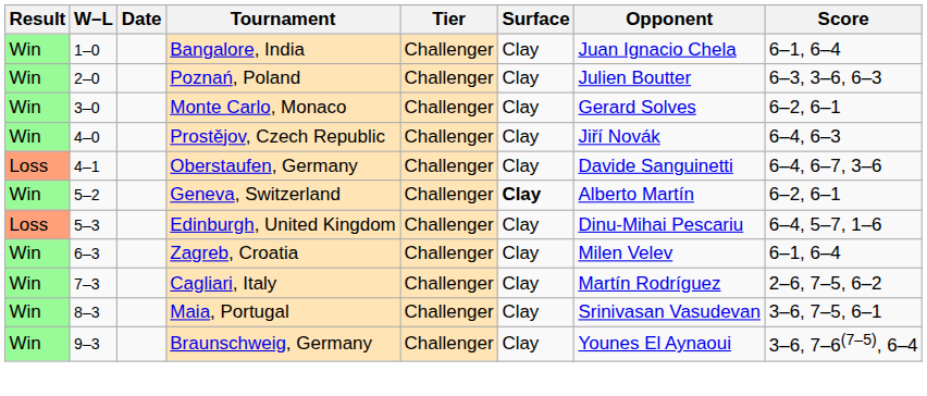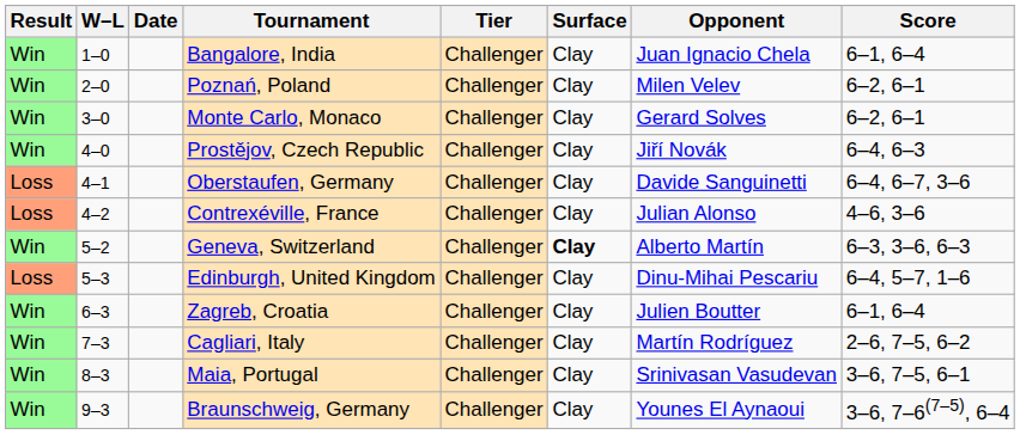 <table class="sortable wikitable">
 <tr>
 <th>Result</th>
 <th class="unsortable">W–L</th>
 <th>Date</th>
 <th>Tournament</th>
 <th>Tier</th>
 <th>Surface</th>
 <th>Opponent</th>
 <th class="unsortable">Score</th>
 </tr>
 <tr>
 <td style="background:#98fb98;">Win</td>
 <td><small>1–0</small></td>
 <td></td>
 <td style="background:moccasin;"><a href='#'>Bangalore</a>, India</td>
 <td style="background:moccasin;">Challenger</td>
 <td>Clay</td>
 <td> <a href='#'>Juan Ignacio Chela</a></td>
 <td>6–1, 6–4</td>
 </tr>
 <tr>
 <td style="background:#98fb98;">Win</td>
 <td><small>2–0</small></td>
 <td></td>
 <td style="background:moccasin;"><a href='#'>Poznań</a>, Poland</td>
 <td style="background:moccasin;">Challenger</td>
 <td>Clay</td>
-<td> <a href='#'>Julien Boutter</a></td>
-<td>6–3, 3–6, 6–3</td>
+<td> <a href='#'>Milen Velev</a></td>
+<td>6–2, 6–1</td>
 </tr>
 <tr>
 <td style="background:#98fb98;">Win</td>
 <td><small>3–0</small></td>
 <td></td>
 <td style="background:moccasin;"><a href='#'>Monte Carlo</a>, Monaco</td>
 <td style="background:moccasin;">Challenger</td>
 <td>Clay</td>
 <td> <a href='#'>Gerard Solves</a></td>
 <td>6–2, 6–1</td>
 </tr>
 <tr>
 <td style="background:#98fb98;">Win</td>
 <td><small>4–0</small></td>
 <td></td>
 <td style="background:moccasin;"><a href='#'>Prostějov</a>, Czech Republic</td>
 <td style="background:moccasin;">Challenger</td>
 <td>Clay</td>
 <td> <a href='#'>Jiří Novák</a></td>
 <td>6–4, 6–3</td>
 </tr>
 <tr>
 <td style="background:#ffa07a;">Loss</td>
 <td><small>4–1</small></td>
 <td></td>
 <td style="background:moccasin;"><a href='#'>Oberstaufen</a>, Germany</td>
 <td style="background:moccasin;">Challenger</td>
 <td>Clay</td>
 <td> <a href='#'>Davide Sanguinetti</a></td>
 <td>6–4, 6–7, 3–6</td>
 </tr>
 <tr>
+<td style="background:#ffa07a;">Loss</td>
+<td><small>4–2</small></td>
+<td></td>
+<td style="background:moccasin;"><a href='#'>Contrexéville</a>, France</td>
+<td style="background:moccasin;">Challenger</td>
+<td>Clay</td>
+<td> <a href='#'>Julian Alonso</a></td>
+<td>4–6, 3–6</td>
+</tr>
+<tr>
 <td style="background:#98fb98;">Win</td>
 <td><small>5–2</small></td>
 <td></td>
 <td style="background:moccasin;"><a href='#'>Geneva</a>, Switzerland</td>
 <td style="background:moccasin;">Challenger</td>
 <td><strong>Clay</strong></td>
 <td> <a href='#'>Alberto Martín</a></td>
-<td>6–2, 6–1</td>
+<td>6–3, 3–6, 6–3</td>
 </tr>
 <tr>
 <td style="background:#ffa07a;">Loss</td>
 <td><small>5–3</small></td>
 <td></td>
 <td style="background:moccasin;"><a href='#'>Edinburgh</a>, United Kingdom</td>
 <td style="background:moccasin;">Challenger</td>
 <td>Clay</td>
 <td> <a href='#'>Dinu-Mihai Pescariu</a></td>
 <td>6–4, 5–7, 1–6</td>
 </tr>
 <tr>
 <td style="background:#98fb98;">Win</td>
 <td><small>6–3</small></td>
 <td></td>
 <td style="background:moccasin;"><a href='#'>Zagreb</a>, Croatia</td>
 <td style="background:moccasin;">Challenger</td>
 <td>Clay</td>
-<td> <a href='#'>Milen Velev</a></td>
+<td> <a href='#'>Julien Boutter</a></td>
 <td>6–1, 6–4</td>
 </tr>
 <tr>
 <td style="background:#98fb98;">Win</td>
 <td><small>7–3</small></td>
 <td></td>
 <td style="background:moccasin;"><a href='#'>Cagliari</a>, Italy</td>
 <td style="background:moccasin;">Challenger</td>
 <td>Clay</td>
 <td> <a href='#'>Martín Rodríguez</a></td>
 <td>2–6, 7–5, 6–2</td>
 </tr>
 <tr>
 <td style="background:#98fb98;">Win</td>
 <td><small>8–3</small></td>
 <td></td>
 <td style="background:moccasin;"><a href='#'>Maia</a>, Portugal</td>
 <td style="background:moccasin;">Challenger</td>
 <td>Clay</td>
 <td> <a href='#'>Srinivasan Vasudevan</a></td>
 <td>3–6, 7–5, 6–1</td>
 </tr>
 <tr>
 <td style="background:#98fb98;">Win</td>
 <td><small>9–3</small></td>
 <td></td>
 <td style="background:moccasin;"><a href='#'>Braunschweig</a>, Germany</td>
 <td style="background:moccasin;">Challenger</td>
 <td>Clay</td>
 <td> <a href='#'>Younes El Aynaoui</a></td>
 <td>3–6, 7–6<sup>(7–5)</sup>, 6–4</td>
 </tr>
 </table>
